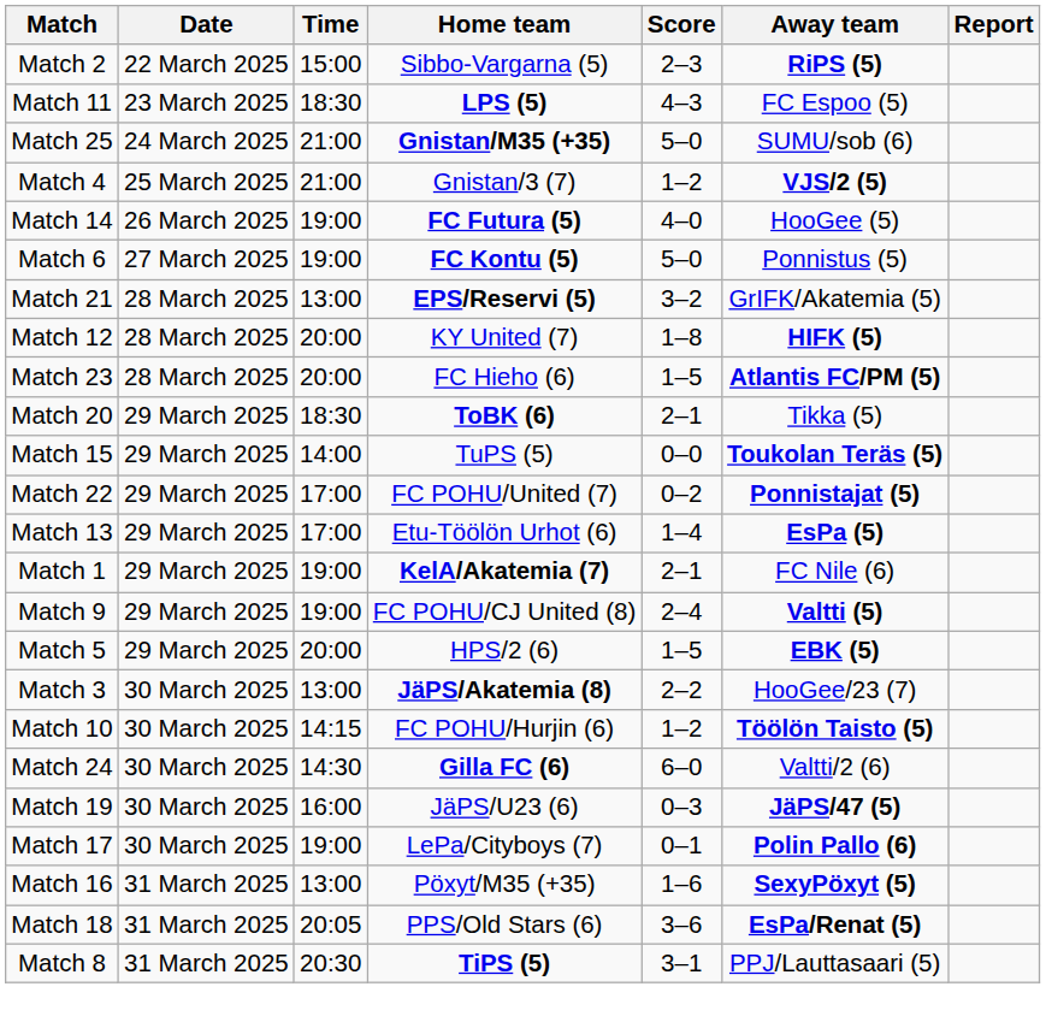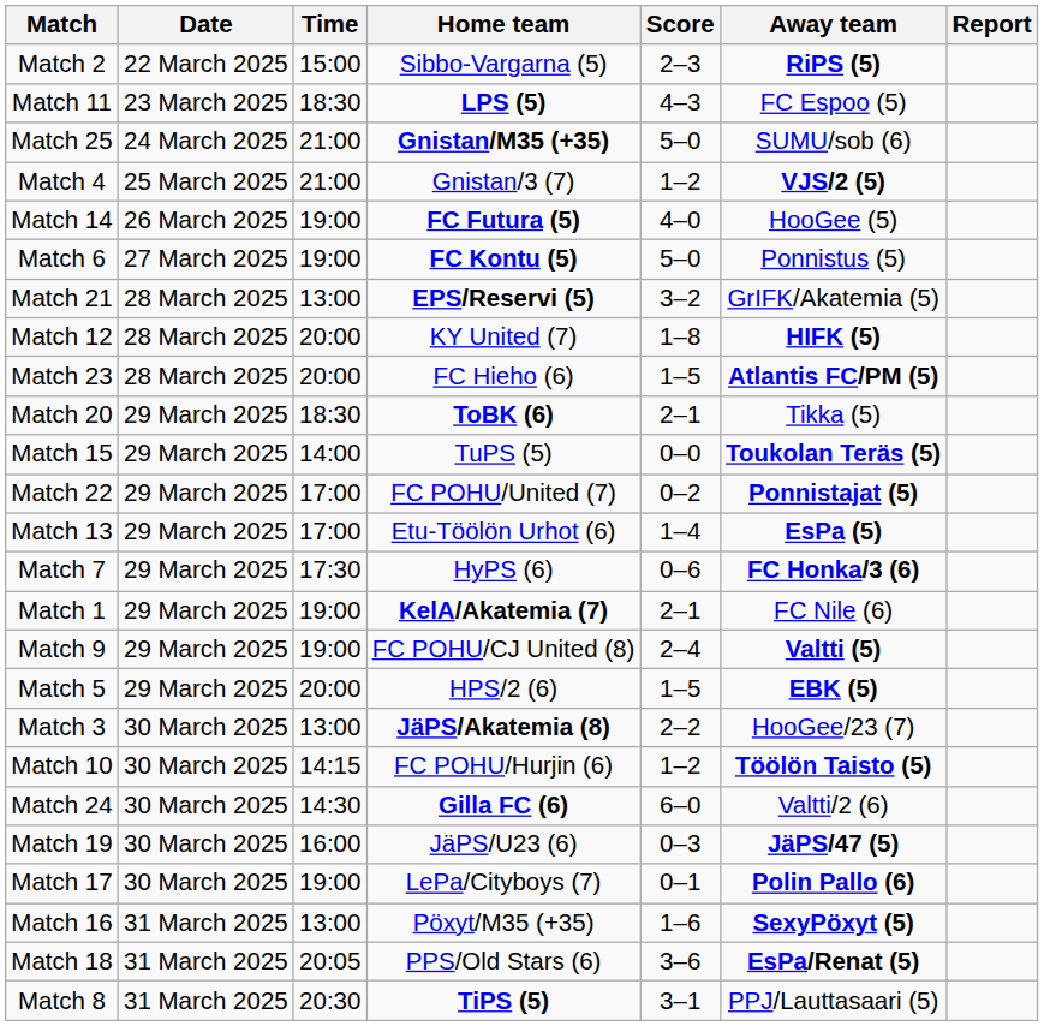 <table class="wikitable" style="text-align:center">
 <tr>
 <th style= width="40px">Match</th>
 <th style= width="40px">Date</th>
 <th style= width="40px">Time</th>
 <th style= width="150px">Home team</th>
 <th style= width="60px">Score</th>
 <th style= width="150px">Away team</th>
 <th style= width="30px">Report</th>
 </tr>
 <tr>
 <td>Match 2</td>
 <td>22 March 2025</td>
 <td>15:00</td>
 <td><a href='#'>Sibbo-Vargarna</a> (5)</td>
 <td>2–3</td>
 <td><strong><a href='#'>RiPS</a> (5)</strong></td>
 <td></td>
 </tr>
 <tr>
 <td>Match 11</td>
 <td>23 March 2025</td>
 <td>18:30</td>
 <td><strong><a href='#'>LPS</a> (5)</strong></td>
 <td>4–3</td>
 <td><a href='#'>FC Espoo</a> (5)</td>
 <td></td>
 </tr>
 <tr>
 <td>Match 25</td>
 <td>24 March 2025</td>
 <td>21:00</td>
 <td><strong><a href='#'>Gnistan</a>/M35 (+35)</strong></td>
 <td>5–0</td>
 <td><a href='#'>SUMU</a>/sob (6)</td>
 <td></td>
 </tr>
 <tr>
 <td>Match 4</td>
 <td>25 March 2025</td>
 <td>21:00</td>
 <td><a href='#'>Gnistan</a>/3 (7)</td>
 <td>1–2</td>
 <td><strong><a href='#'>VJS</a>/2 (5)</strong></td>
 <td></td>
 </tr>
 <tr>
 <td>Match 14</td>
 <td>26 March 2025</td>
 <td>19:00</td>
 <td><strong><a href='#'>FC Futura</a> (5)</strong></td>
 <td>4–0</td>
 <td><a href='#'>HooGee</a> (5)</td>
 <td></td>
 </tr>
 <tr>
 <td>Match 6</td>
 <td>27 March 2025</td>
 <td>19:00</td>
 <td><strong><a href='#'>FC Kontu</a> (5)</strong></td>
 <td>5–0</td>
 <td><a href='#'>Ponnistus</a> (5)</td>
 <td></td>
 </tr>
 <tr>
 <td>Match 21</td>
 <td>28 March 2025</td>
 <td>13:00</td>
 <td><strong><a href='#'>EPS</a>/Reservi (5)</strong></td>
 <td>3–2</td>
 <td><a href='#'>GrIFK</a>/Akatemia (5)</td>
 <td></td>
 </tr>
 <tr>
 <td>Match 12</td>
 <td>28 March 2025</td>
 <td>20:00</td>
 <td><a href='#'>KY United</a> (7)</td>
 <td>1–8</td>
 <td><strong><a href='#'>HIFK</a> (5)</strong></td>
 <td></td>
 </tr>
 <tr>
 <td>Match 23</td>
 <td>28 March 2025</td>
 <td>20:00</td>
 <td><a href='#'>FC Hieho</a> (6)</td>
 <td>1–5</td>
 <td><strong><a href='#'>Atlantis FC</a>/PM (5)</strong></td>
 <td></td>
 </tr>
 <tr>
 <td>Match 20</td>
 <td>29 March 2025</td>
 <td>18:30</td>
 <td><strong><a href='#'>ToBK</a> (6)</strong></td>
 <td>2–1</td>
 <td><a href='#'>Tikka</a> (5)</td>
 <td></td>
 </tr>
 <tr>
 <td>Match 15</td>
 <td>29 March 2025</td>
 <td>14:00</td>
 <td><a href='#'>TuPS</a> (5)</td>
 <td>0–0 </td>
 <td><strong><a href='#'>Toukolan Teräs</a> (5)</strong></td>
 <td></td>
 </tr>
 <tr>
 <td>Match 22</td>
 <td>29 March 2025</td>
 <td>17:00</td>
 <td><a href='#'>FC POHU</a>/United (7)</td>
 <td>0–2</td>
 <td><strong><a href='#'>Ponnistajat</a> (5)</strong></td>
 <td></td>
 </tr>
 <tr>
 <td>Match 13</td>
 <td>29 March 2025</td>
 <td>17:00</td>
 <td><a href='#'>Etu-Töölön Urhot</a> (6)</td>
 <td>1–4</td>
 <td><strong><a href='#'>EsPa</a> (5)</strong></td>
 <td></td>
 </tr>
 <tr>
+<td>Match 7</td>
+<td>29 March 2025</td>
+<td>17:30</td>
+<td><a href='#'>HyPS</a> (6)</td>
+<td>0–6</td>
+<td><strong><a href='#'>FC Honka</a>/3 (6)</strong></td>
+<td></td>
+</tr>
+<tr>
 <td>Match 1</td>
 <td>29 March 2025</td>
 <td>19:00</td>
 <td><strong><a href='#'>KelA</a>/Akatemia (7)</strong></td>
 <td>2–1</td>
 <td><a href='#'>FC Nile</a> (6)</td>
 <td></td>
 </tr>
 <tr>
 <td>Match 9</td>
 <td>29 March 2025</td>
 <td>19:00</td>
 <td><a href='#'>FC POHU</a>/CJ United (8)</td>
 <td>2–4</td>
 <td><strong><a href='#'>Valtti</a> (5)</strong></td>
 <td></td>
 </tr>
 <tr>
 <td>Match 5</td>
 <td>29 March 2025</td>
 <td>20:00</td>
 <td><a href='#'>HPS</a>/2 (6)</td>
 <td>1–5</td>
 <td><strong><a href='#'>EBK</a> (5)</strong></td>
 <td></td>
 </tr>
 <tr>
 <td>Match 3</td>
 <td>30 March 2025</td>
 <td>13:00</td>
 <td><strong><a href='#'>JäPS</a>/Akatemia (8)</strong></td>
 <td>2–2 </td>
 <td><a href='#'>HooGee</a>/23 (7)</td>
 <td></td>
 </tr>
 <tr>
 <td>Match 10</td>
 <td>30 March 2025</td>
 <td>14:15</td>
 <td><a href='#'>FC POHU</a>/Hurjin (6)</td>
 <td>1–2</td>
 <td><strong><a href='#'>Töölön Taisto</a> (5)</strong></td>
 <td></td>
 </tr>
 <tr>
 <td>Match 24</td>
 <td>30 March 2025</td>
 <td>14:30</td>
 <td><strong><a href='#'>Gilla FC</a> (6)</strong></td>
 <td>6–0</td>
 <td><a href='#'>Valtti</a>/2 (6)</td>
 <td></td>
 </tr>
 <tr>
 <td>Match 19</td>
 <td>30 March 2025</td>
 <td>16:00</td>
 <td><a href='#'>JäPS</a>/U23 (6)</td>
 <td>0–3</td>
 <td><strong><a href='#'>JäPS</a>/47 (5)</strong></td>
 <td></td>
 </tr>
 <tr>
 <td>Match 17</td>
 <td>30 March 2025</td>
 <td>19:00</td>
 <td><a href='#'>LePa</a>/Cityboys (7)</td>
 <td>0–1</td>
 <td><strong><a href='#'>Polin Pallo</a> (6)</strong></td>
 <td></td>
 </tr>
 <tr>
 <td>Match 16</td>
 <td>31 March 2025</td>
 <td>13:00</td>
 <td><a href='#'>Pöxyt</a>/M35 (+35)</td>
 <td>1–6</td>
 <td><strong><a href='#'>SexyPöxyt</a> (5)</strong></td>
 <td></td>
 </tr>
 <tr>
 <td>Match 18</td>
 <td>31 March 2025</td>
 <td>20:05</td>
 <td><a href='#'>PPS</a>/Old Stars (6)</td>
 <td>3–6</td>
 <td><strong><a href='#'>EsPa</a>/Renat (5)</strong></td>
 <td></td>
 </tr>
 <tr>
 <td>Match 8</td>
 <td>31 March 2025</td>
 <td>20:30</td>
 <td><strong><a href='#'>TiPS</a> (5)</strong></td>
 <td>3–1</td>
 <td><a href='#'>PPJ</a>/Lauttasaari (5)</td>
 <td></td>
 </tr>
 </table>
